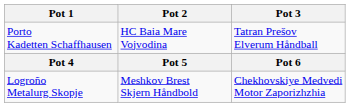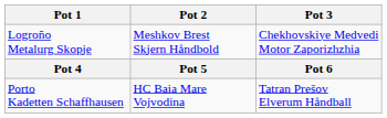 <table class="wikitable">
 <tr>
 <th style="width:33.3%;">Pot 1</th>
 <th style="width:33.3%;">Pot 2</th>
 <th style="width:33.3%;">Pot 3</th>
 </tr>
 <tr>
-<td valign="top"> <a href='#'>Porto</a><br> <a href='#'>Kadetten Schaffhausen</a></td>
-<td valign="top"> <a href='#'>HC Baia Mare</a><br> <a href='#'>Vojvodina</a></td>
-<td valign="top"> <a href='#'>Tatran Prešov</a><br> <a href='#'>Elverum Håndball</a></td>
+<td valign="top"> <a href='#'>Logroño</a><br> <a href='#'>Metalurg Skopje</a></td>
+<td valign="top"> <a href='#'>Meshkov Brest</a><br> <a href='#'>Skjern Håndbold</a></td>
+<td valign="top"> <a href='#'>Chekhovskiye Medvedi</a><br> <a href='#'>Motor Zaporizhzhia</a></td>
 </tr>
 <tr>
 <th>Pot 4</th>
 <th>Pot 5</th>
 <th>Pot 6</th>
 </tr>
 <tr>
-<td valign="top"> <a href='#'>Logroño</a><br> <a href='#'>Metalurg Skopje</a></td>
-<td valign="top"> <a href='#'>Meshkov Brest</a><br> <a href='#'>Skjern Håndbold</a></td>
-<td valign="top"> <a href='#'>Chekhovskiye Medvedi</a><br> <a href='#'>Motor Zaporizhzhia</a></td>
+<td valign="top"> <a href='#'>Porto</a><br> <a href='#'>Kadetten Schaffhausen</a></td>
+<td valign="top"> <a href='#'>HC Baia Mare</a><br> <a href='#'>Vojvodina</a></td>
+<td valign="top"> <a href='#'>Tatran Prešov</a><br> <a href='#'>Elverum Håndball</a></td>
 </tr>
 </table>
